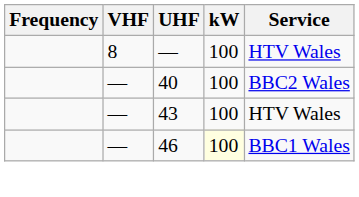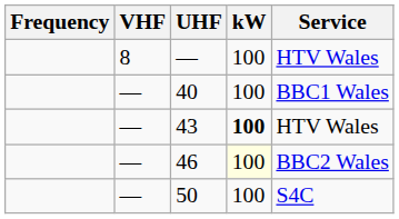 <table class="wikitable sortable">
 <tr>
 <th>Frequency</th>
 <th>VHF</th>
 <th>UHF</th>
 <th>kW</th>
 <th>Service</th>
 </tr>
 <tr>
 <td></td>
 <td>8</td>
 <td>—</td>
 <td>100</td>
 <td><a href='#'>HTV Wales</a></td>
 </tr>
 <tr>
 <td></td>
 <td>—</td>
 <td>40</td>
 <td>100</td>
-<td><a href='#'>BBC2 Wales</a></td>
+<td><a href='#'>BBC1 Wales</a></td>
 </tr>
 <tr>
 <td></td>
 <td>—</td>
 <td>43</td>
-<td>100</td>
+<td><strong>100</strong></td>
 <td>HTV Wales</td>
 </tr>
 <tr>
 <td></td>
 <td>—</td>
 <td>46</td>
 <td style="background: lightyellow;">100</td>
-<td><a href='#'>BBC1 Wales</a></td>
+<td><a href='#'>BBC2 Wales</a></td>
+</tr>
+<tr>
+<td></td>
+<td>—</td>
+<td>50</td>
+<td>100</td>
+<td><a href='#'>S4C</a></td>
 </tr>
 </table>
